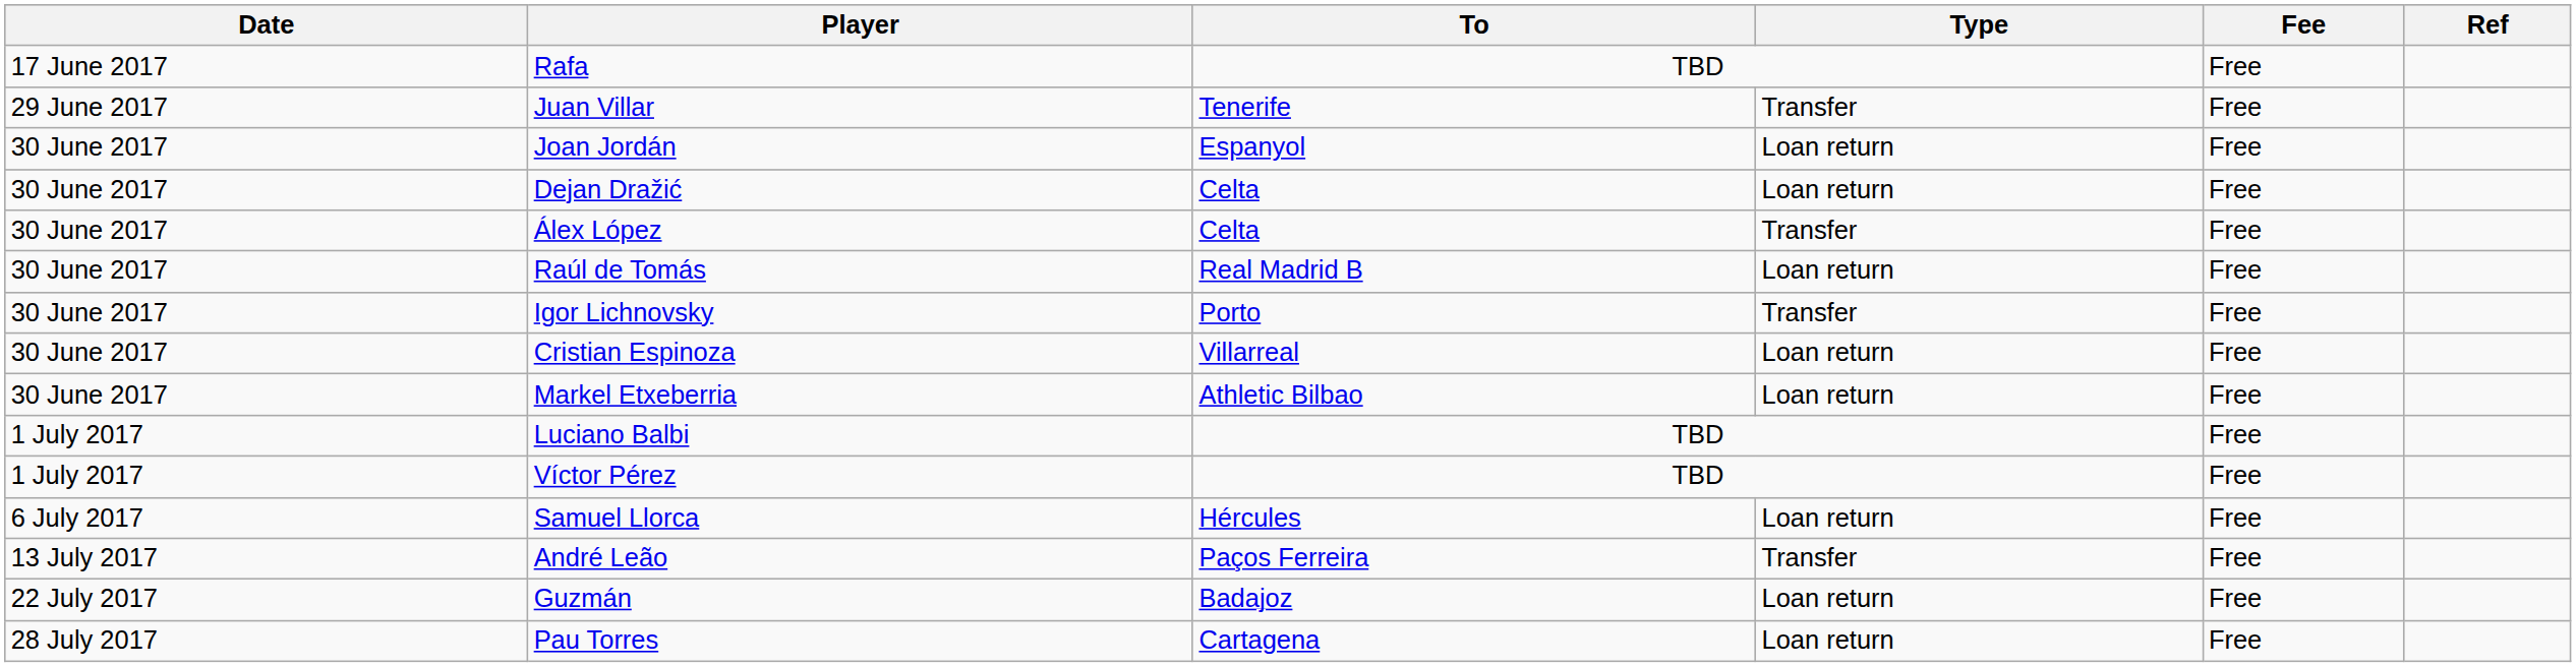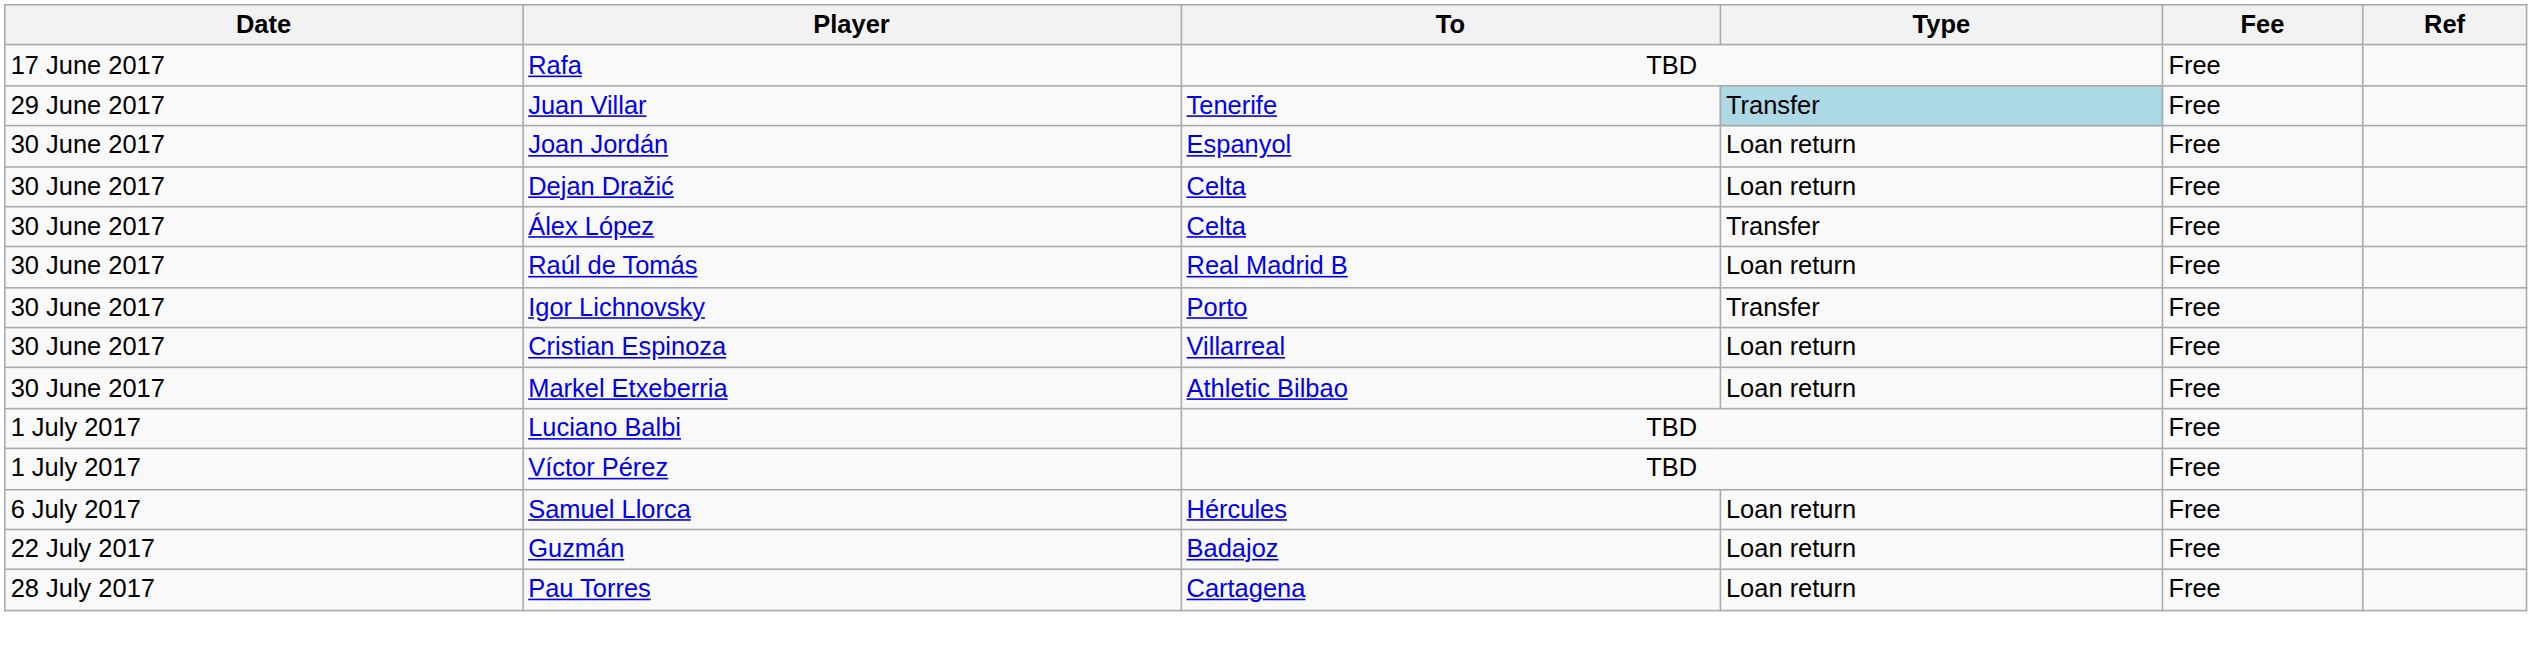 <table class="wikitable" style="width:80%;">
 <tr>
 <th><strong>Date</strong></th>
 <th><strong>Player</strong></th>
 <th><strong>To</strong></th>
 <th><strong>Type</strong></th>
 <th><strong>Fee</strong></th>
 <th><strong>Ref</strong></th>
 </tr>
 <tr>
 <td>17 June 2017</td>
 <td> <a href='#'>Rafa</a></td>
 <td colspan=2 align=center>TBD</td>
 <td>Free</td>
 <td></td>
 </tr>
 <tr>
 <td>29 June 2017</td>
 <td> <a href='#'>Juan Villar</a></td>
 <td> <a href='#'>Tenerife</a></td>
-<td>Transfer</td>
+<td style="background: lightblue;">Transfer</td>
 <td>Free</td>
 <td></td>
 </tr>
 <tr>
 <td>30 June 2017</td>
 <td> <a href='#'>Joan Jordán</a></td>
 <td> <a href='#'>Espanyol</a></td>
 <td>Loan return</td>
 <td>Free</td>
 <td></td>
 </tr>
 <tr>
 <td>30 June 2017</td>
 <td> <a href='#'>Dejan Dražić</a></td>
 <td> <a href='#'>Celta</a></td>
 <td>Loan return</td>
 <td>Free</td>
 <td></td>
 </tr>
 <tr>
 <td>30 June 2017</td>
 <td> <a href='#'>Álex López</a></td>
 <td> <a href='#'>Celta</a></td>
 <td>Transfer</td>
 <td>Free</td>
 <td></td>
 </tr>
 <tr>
 <td>30 June 2017</td>
 <td> <a href='#'>Raúl de Tomás</a></td>
 <td> <a href='#'>Real Madrid B</a></td>
 <td>Loan return</td>
 <td>Free</td>
 <td></td>
 </tr>
 <tr>
 <td>30 June 2017</td>
 <td> <a href='#'>Igor Lichnovsky</a></td>
 <td> <a href='#'>Porto</a></td>
 <td>Transfer</td>
 <td>Free</td>
 <td></td>
 </tr>
 <tr>
 <td>30 June 2017</td>
 <td> <a href='#'>Cristian Espinoza</a></td>
 <td> <a href='#'>Villarreal</a></td>
 <td>Loan return</td>
 <td>Free</td>
 <td></td>
 </tr>
 <tr>
 <td>30 June 2017</td>
 <td> <a href='#'>Markel Etxeberria</a></td>
 <td> <a href='#'>Athletic Bilbao</a></td>
 <td>Loan return</td>
 <td>Free</td>
 <td></td>
 </tr>
 <tr>
 <td>1 July 2017</td>
 <td> <a href='#'>Luciano Balbi</a></td>
 <td colspan=2 align=center>TBD</td>
 <td>Free</td>
 <td></td>
 </tr>
 <tr>
 <td>1 July 2017</td>
 <td> <a href='#'>Víctor Pérez</a></td>
 <td colspan=2 align=center>TBD</td>
 <td>Free</td>
 <td></td>
 </tr>
 <tr>
 <td>6 July 2017</td>
 <td> <a href='#'>Samuel Llorca</a></td>
 <td> <a href='#'>Hércules</a></td>
 <td>Loan return</td>
 <td>Free</td>
 <td></td>
 </tr>
 <tr>
-<td>13 July 2017</td>
-<td> <a href='#'>André Leão</a></td>
-<td> <a href='#'>Paços Ferreira</a></td>
-<td>Transfer</td>
-<td>Free</td>
-<td></td>
-</tr>
-<tr>
 <td>22 July 2017</td>
 <td> <a href='#'>Guzmán</a></td>
 <td> <a href='#'>Badajoz</a></td>
 <td>Loan return</td>
 <td>Free</td>
 <td></td>
 </tr>
 <tr>
 <td>28 July 2017</td>
 <td> <a href='#'>Pau Torres</a></td>
 <td> <a href='#'>Cartagena</a></td>
 <td>Loan return</td>
 <td>Free</td>
 <td></td>
 </tr>
 </table>
